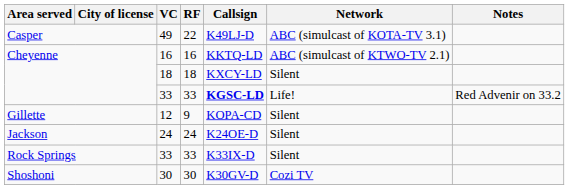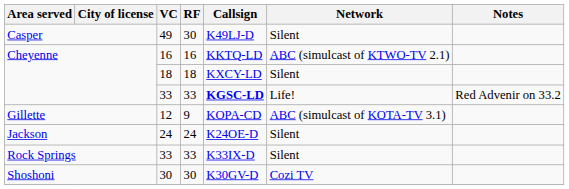 <table class="sortable wikitable" style="margin: 1em 1em 1em 0; background: #f9f9f9;">
 <tr>
 <th>Area served</th>
 <th>City of license</th>
 <th>VC</th>
 <th>RF</th>
 <th>Callsign</th>
 <th>Network</th>
 <th class="unsortable">Notes</th>
 </tr>
 <tr style="vertical-align: top; text-align: left;">
 <td colspan="2"><a href='#'>Casper</a></td>
 <td>49</td>
-<td>22</td>
+<td>30</td>
 <td><a href='#'>K49LJ-D</a></td>
-<td><a href='#'>ABC</a> (simulcast of <a href='#'>KOTA-TV</a> 3.1)</td>
+<td>Silent</td>
 <td></td>
 </tr>
 <tr style="vertical-align: top; text-align: left;">
 <td colspan="2" rowspan="3"><a href='#'>Cheyenne</a></td>
 <td>16</td>
 <td>16</td>
 <td><a href='#'>KKTQ-LD</a></td>
 <td><a href='#'>ABC</a> (simulcast of <a href='#'>KTWO-TV</a> 2.1)</td>
 <td></td>
 </tr>
 <tr style="vertical-align: top; text-align: left;">
 <td>18</td>
 <td>18</td>
 <td><a href='#'>KXCY-LD</a></td>
 <td>Silent</td>
 <td></td>
 </tr>
 <tr style="vertical-align: top; text-align: left;">
 <td>33</td>
 <td>33</td>
 <td><strong><a href='#'>KGSC-LD</a></strong></td>
 <td>Life!</td>
 <td>Red Advenir on 33.2</td>
 </tr>
 <tr style="vertical-align: top; text-align: left;">
 <td colspan="2"><a href='#'>Gillette</a></td>
 <td>12</td>
 <td>9</td>
 <td><a href='#'>KOPA-CD</a></td>
-<td>Silent</td>
+<td><a href='#'>ABC</a> (simulcast of <a href='#'>KOTA-TV</a> 3.1)</td>
 <td></td>
 </tr>
 <tr style="vertical-align: top; text-align: left;">
 <td colspan="2"><a href='#'>Jackson</a></td>
 <td>24</td>
 <td>24</td>
 <td><a href='#'>K24OE-D</a></td>
 <td>Silent</td>
 <td></td>
 </tr>
 <tr style="vertical-align: top; text-align: left;">
 <td colspan="2"><a href='#'>Rock Springs</a></td>
 <td>33</td>
 <td>33</td>
 <td><a href='#'>K33IX-D</a></td>
 <td>Silent</td>
 <td></td>
 </tr>
 <tr style="vertical-align: top; text-align: left;">
 <td colspan="2"><a href='#'>Shoshoni</a></td>
 <td>30</td>
 <td>30</td>
 <td><a href='#'>K30GV-D</a></td>
 <td><a href='#'>Cozi TV</a></td>
 <td></td>
 </tr>
 </table>
